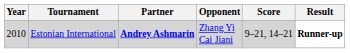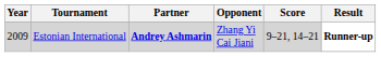 <table class="sortable wikitable" style="font-size: 90%;">
 <tr>
 <th>Year</th>
 <th>Tournament</th>
 <th>Partner</th>
 <th>Opponent</th>
 <th>Score</th>
 <th>Result</th>
 </tr>
 <tr style="background:#D5D5D5">
-<td align="center">2010</td>
+<td align="center">2009</td>
 <td align="left"><a href='#'>Estonian International</a></td>
 <td align="left"><strong> <a href='#'>Andrey Ashmarin</a></strong></td>
 <td align="left"> <a href='#'>Zhang Yi</a><br> <a href='#'>Cai Jiani</a></td>
 <td align="left">9–21, 14–21</td>
 <td style="text-align:left; background:white"> <strong>Runner-up</strong></td>
 </tr>
 </table>
